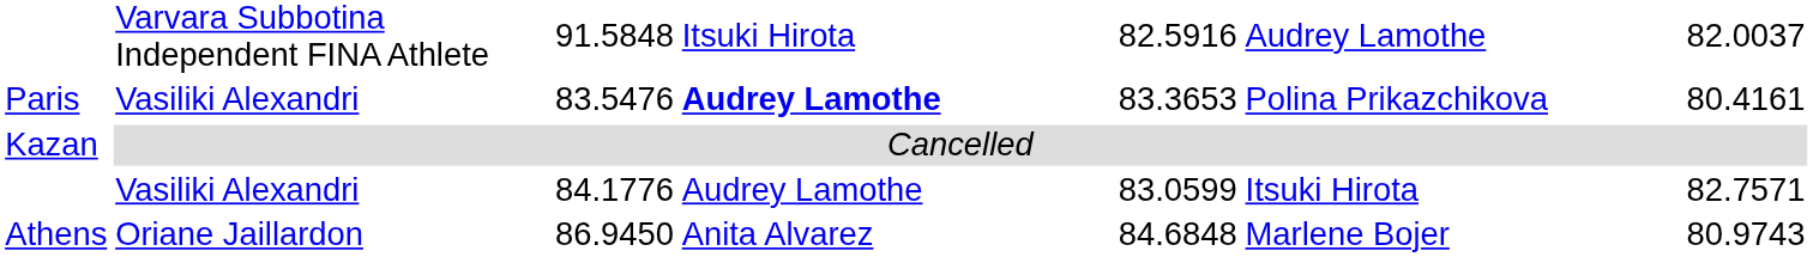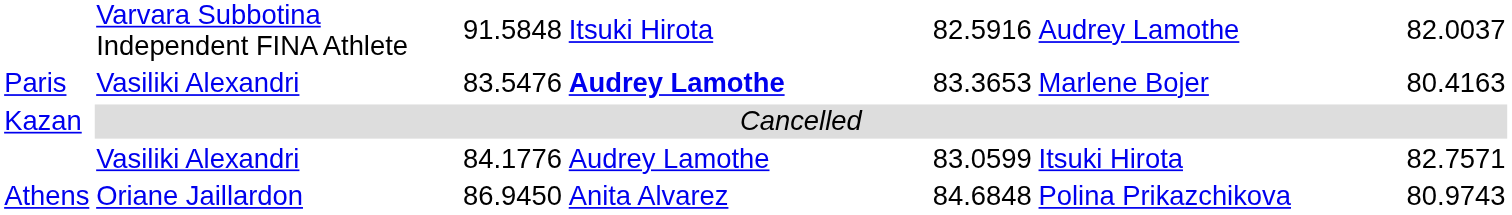 <table>
 <tr>
 <td><br></td>
 <td width=220><a href='#'>Varvara Subbotina</a>  <br>  Independent FINA Athlete</td>
 <td>91.5848</td>
 <td width=220><a href='#'>Itsuki Hirota</a> <br> </td>
 <td>82.5916</td>
 <td width=220><a href='#'>Audrey Lamothe</a> <br> </td>
 <td>82.0037</td>
 </tr>
 <tr>
 <td> <a href='#'>Paris</a></td>
 <td width=220><a href='#'>Vasiliki Alexandri</a> <br> </td>
 <td>83.5476</td>
 <td width=220><strong><a href='#'>Audrey Lamothe</a> <br> </strong></td>
 <td>83.3653</td>
-<td width=220><a href='#'>Polina Prikazchikova</a> <br> </td>
-<td>80.4161</td>
+<td width=220><a href='#'>Marlene Bojer</a> <br> </td>
+<td>80.4163</td>
 </tr>
 <tr>
 <td> <a href='#'>Kazan</a></td>
 <td bgcolor="#DDDDDD" align=center colspan=6><em>Cancelled</em></td>
 </tr>
 <tr>
 <td></td>
 <td width=220><a href='#'>Vasiliki Alexandri</a> <br> </td>
 <td>84.1776</td>
 <td width=220><a href='#'>Audrey Lamothe</a> <br> </td>
 <td>83.0599</td>
 <td width=220><a href='#'>Itsuki Hirota</a> <br> </td>
 <td>82.7571</td>
 </tr>
 <tr>
 <td> <a href='#'>Athens</a></td>
 <td width=220><a href='#'>Oriane Jaillardon</a> <br> </td>
 <td>86.9450</td>
 <td width=220><a href='#'>Anita Alvarez</a> <br> </td>
 <td>84.6848</td>
-<td width=220><a href='#'>Marlene Bojer</a> <br> </td>
+<td width=220><a href='#'>Polina Prikazchikova</a> <br> </td>
 <td>80.9743</td>
 </tr>
 </table>
